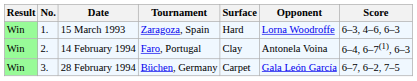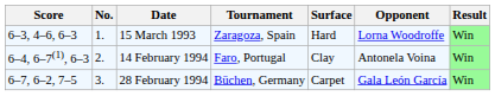 <table class="sortable wikitable" style=font-size:97%>
 <tr>
-<th>Result</th>
+<th>Score</th>
 <th>No.</th>
 <th>Date</th>
 <th>Tournament</th>
 <th>Surface</th>
 <th>Opponent</th>
-<th>Score</th>
+<th>Result</th>
 </tr>
 <tr style="background:#f0f8ff;">
-<td style="background:#98fb98;">Win</td>
+<td>6–3, 4–6, 6–3</td>
 <td>1.</td>
 <td>15 March 1993</td>
 <td><a href='#'>Zaragoza</a>, Spain</td>
 <td>Hard</td>
 <td> <a href='#'>Lorna Woodroffe</a></td>
-<td>6–3, 4–6, 6–3</td>
+<td style="background:#98fb98;">Win</td>
 </tr>
 <tr style="background:#f0f8ff;">
-<td style="background:#98fb98;">Win</td>
+<td>6–4, 6–7<sup>(1)</sup>, 6–3</td>
 <td>2.</td>
 <td>14 February 1994</td>
 <td><a href='#'>Faro</a>, Portugal</td>
 <td>Clay</td>
 <td> Antonela Voina</td>
-<td>6–4, 6–7<sup>(1)</sup>, 6–3</td>
+<td style="background:#98fb98;">Win</td>
 </tr>
 <tr style="background:#f0f8ff;">
-<td style="background:#98fb98;">Win</td>
+<td>6–7, 6–2, 7–5</td>
 <td>3.</td>
 <td>28 February 1994</td>
 <td><a href='#'>Büchen</a>, Germany</td>
 <td>Carpet</td>
 <td> <a href='#'>Gala León García</a></td>
-<td>6–7, 6–2, 7–5</td>
+<td style="background:#98fb98;">Win</td>
 </tr>
 </table>
